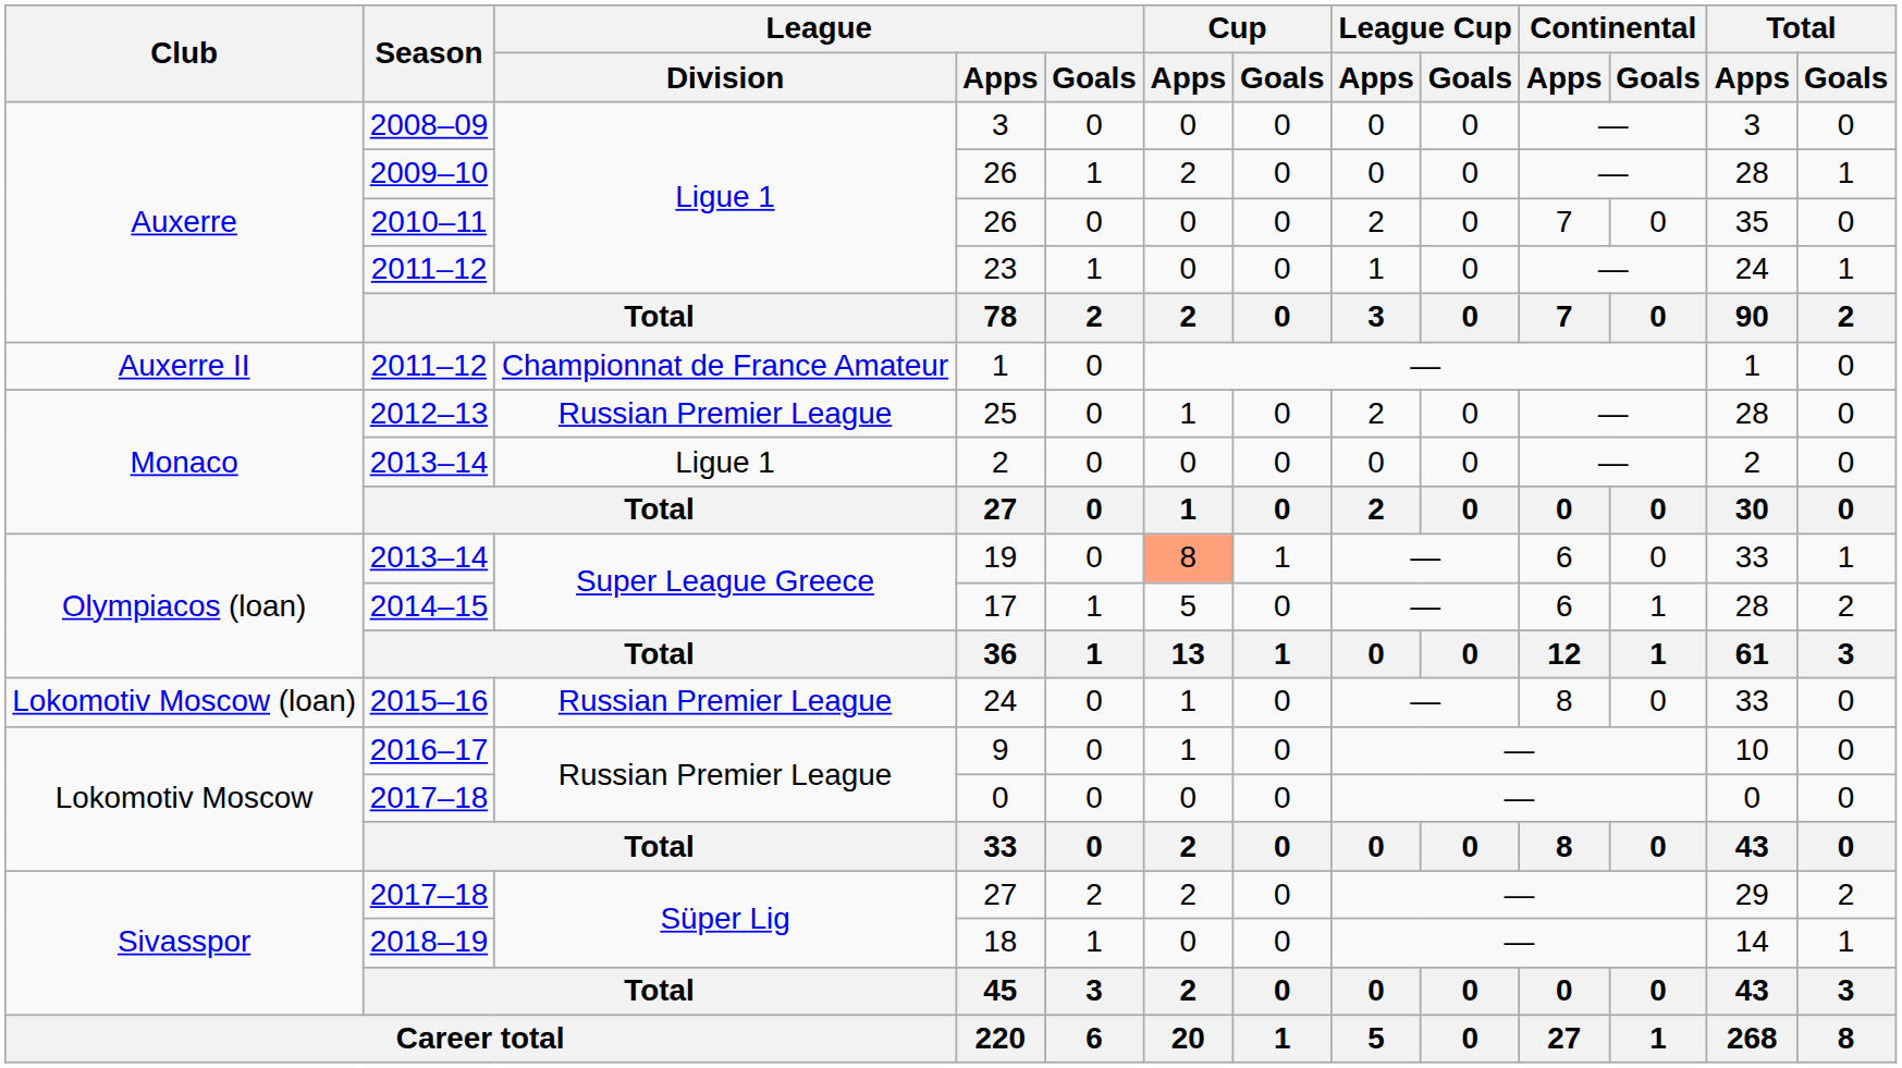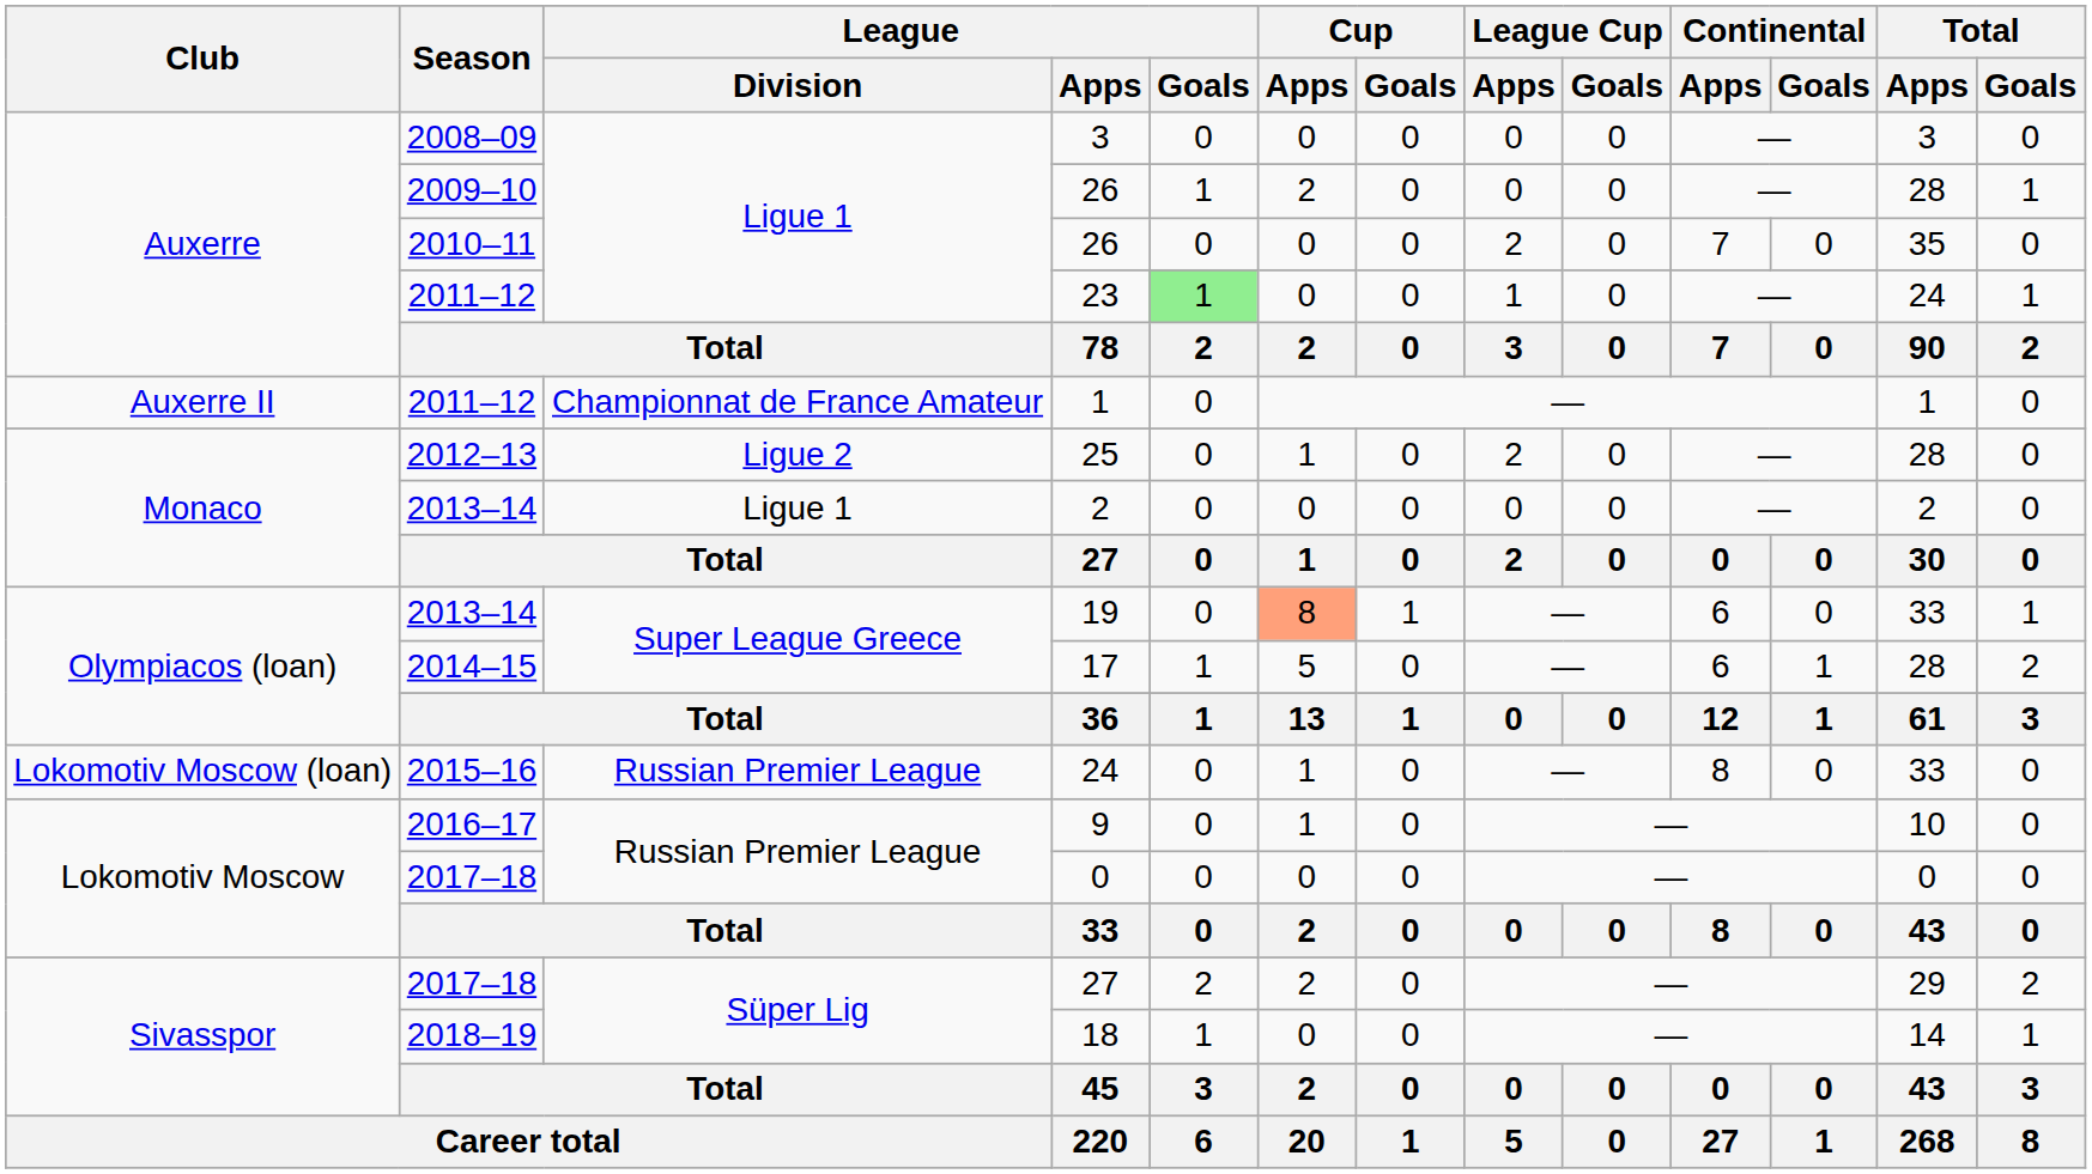 <table class="wikitable" style="text-align:center">
 <tr>
 <th rowspan="2">Club</th>
 <th rowspan="2">Season</th>
 <th colspan="3">League</th>
 <th colspan="2">Cup</th>
 <th colspan="2">League Cup</th>
 <th colspan="2">Continental</th>
 <th colspan="2">Total</th>
 </tr>
 <tr>
 <th>Division</th>
 <th>Apps</th>
 <th>Goals</th>
 <th>Apps</th>
 <th>Goals</th>
 <th>Apps</th>
 <th>Goals</th>
 <th>Apps</th>
 <th>Goals</th>
 <th>Apps</th>
 <th>Goals</th>
 </tr>
 <tr>
 <td rowspan=5><a href='#'>Auxerre</a></td>
 <td><a href='#'>2008–09</a></td>
 <td rowspan=4><a href='#'>Ligue 1</a></td>
 <td>3</td>
 <td>0</td>
 <td>0</td>
 <td>0</td>
 <td>0</td>
 <td>0</td>
 <td colspan=2>—</td>
 <td>3</td>
 <td>0</td>
 </tr>
 <tr>
 <td><a href='#'>2009–10</a></td>
 <td>26</td>
 <td>1</td>
 <td>2</td>
 <td>0</td>
 <td>0</td>
 <td>0</td>
 <td colspan=2>—</td>
 <td>28</td>
 <td>1</td>
 </tr>
 <tr>
 <td><a href='#'>2010–11</a></td>
 <td>26</td>
 <td>0</td>
 <td>0</td>
 <td>0</td>
 <td>2</td>
 <td>0</td>
 <td>7</td>
 <td>0</td>
 <td>35</td>
 <td>0</td>
 </tr>
 <tr>
 <td><a href='#'>2011–12</a></td>
 <td>23</td>
-<td>1</td>
+<td style="background: lightgreen;">1</td>
 <td>0</td>
 <td>0</td>
 <td>1</td>
 <td>0</td>
 <td colspan=2>—</td>
 <td>24</td>
 <td>1</td>
 </tr>
 <tr>
 <th colspan=2>Total</th>
 <th>78</th>
 <th>2</th>
 <th>2</th>
 <th>0</th>
 <th>3</th>
 <th>0</th>
 <th>7</th>
 <th>0</th>
 <th>90</th>
 <th>2</th>
 </tr>
 <tr>
 <td><a href='#'>Auxerre II</a></td>
 <td><a href='#'>2011–12</a></td>
 <td><a href='#'>Championnat de France Amateur</a></td>
 <td>1</td>
 <td>0</td>
 <td colspan=6>—</td>
 <td>1</td>
 <td>0</td>
 </tr>
 <tr>
 <td rowspan=3><a href='#'>Monaco</a></td>
 <td><a href='#'>2012–13</a></td>
-<td><a href='#'>Russian Premier League</a></td>
+<td><a href='#'>Ligue 2</a></td>
 <td>25</td>
 <td>0</td>
 <td>1</td>
 <td>0</td>
 <td>2</td>
 <td>0</td>
 <td colspan=2>—</td>
 <td>28</td>
 <td>0</td>
 </tr>
 <tr>
 <td><a href='#'>2013–14</a></td>
 <td>Ligue 1</td>
 <td>2</td>
 <td>0</td>
 <td>0</td>
 <td>0</td>
 <td>0</td>
 <td>0</td>
 <td colspan=2>—</td>
 <td>2</td>
 <td>0</td>
 </tr>
 <tr>
 <th colspan=2>Total</th>
 <th>27</th>
 <th>0</th>
 <th>1</th>
 <th>0</th>
 <th>2</th>
 <th>0</th>
 <th>0</th>
 <th>0</th>
 <th>30</th>
 <th>0</th>
 </tr>
 <tr>
 <td rowspan=3><a href='#'>Olympiacos</a> (loan)</td>
 <td><a href='#'>2013–14</a></td>
 <td rowspan=2><a href='#'>Super League Greece</a></td>
 <td>19</td>
 <td>0</td>
 <td style="background: lightsalmon;">8</td>
 <td>1</td>
 <td colspan=2>—</td>
 <td>6</td>
 <td>0</td>
 <td>33</td>
 <td>1</td>
 </tr>
 <tr>
 <td><a href='#'>2014–15</a></td>
 <td>17</td>
 <td>1</td>
 <td>5</td>
 <td>0</td>
 <td colspan=2>—</td>
 <td>6</td>
 <td>1</td>
 <td>28</td>
 <td>2</td>
 </tr>
 <tr>
 <th colspan=2>Total</th>
 <th>36</th>
 <th>1</th>
 <th>13</th>
 <th>1</th>
 <th>0</th>
 <th>0</th>
 <th>12</th>
 <th>1</th>
 <th>61</th>
 <th>3</th>
 </tr>
 <tr>
 <td><a href='#'>Lokomotiv Moscow</a> (loan)</td>
 <td><a href='#'>2015–16</a></td>
 <td><a href='#'>Russian Premier League</a></td>
 <td>24</td>
 <td>0</td>
 <td>1</td>
 <td>0</td>
 <td colspan=2>—</td>
 <td>8</td>
 <td>0</td>
 <td>33</td>
 <td>0</td>
 </tr>
 <tr>
 <td rowspan=3>Lokomotiv Moscow</td>
 <td><a href='#'>2016–17</a></td>
 <td rowspan=2>Russian Premier League</td>
 <td>9</td>
 <td>0</td>
 <td>1</td>
 <td>0</td>
 <td colspan=4>—</td>
 <td>10</td>
 <td>0</td>
 </tr>
 <tr>
 <td><a href='#'>2017–18</a></td>
 <td>0</td>
 <td>0</td>
 <td>0</td>
 <td>0</td>
 <td colspan=4>—</td>
 <td>0</td>
 <td>0</td>
 </tr>
 <tr>
 <th colspan=2>Total</th>
 <th>33</th>
 <th>0</th>
 <th>2</th>
 <th>0</th>
 <th>0</th>
 <th>0</th>
 <th>8</th>
 <th>0</th>
 <th>43</th>
 <th>0</th>
 </tr>
 <tr>
 <td rowspan=3><a href='#'>Sivasspor</a></td>
 <td><a href='#'>2017–18</a></td>
 <td rowspan=2><a href='#'>Süper Lig</a></td>
 <td>27</td>
 <td>2</td>
 <td>2</td>
 <td>0</td>
 <td colspan=4>—</td>
 <td>29</td>
 <td>2</td>
 </tr>
 <tr>
 <td><a href='#'>2018–19</a></td>
 <td>18</td>
 <td>1</td>
 <td>0</td>
 <td>0</td>
 <td colspan=4>—</td>
 <td>14</td>
 <td>1</td>
 </tr>
 <tr>
 <th colspan=2>Total</th>
 <th>45</th>
 <th>3</th>
 <th>2</th>
 <th>0</th>
 <th>0</th>
 <th>0</th>
 <th>0</th>
 <th>0</th>
 <th>43</th>
 <th>3</th>
 </tr>
 <tr>
 <th colspan=3>Career total</th>
 <th>220</th>
 <th>6</th>
 <th>20</th>
 <th>1</th>
 <th>5</th>
 <th>0</th>
 <th>27</th>
 <th>1</th>
 <th>268</th>
 <th>8</th>
 </tr>
 </table>
